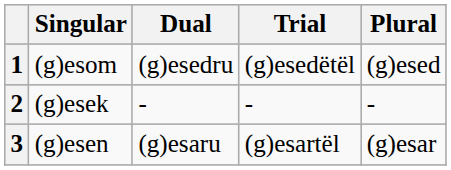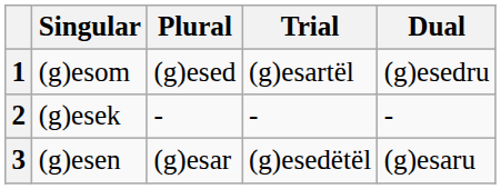 <table class="wikitable">
 <tr>
 <th></th>
 <th>Singular</th>
+<th>Plural</th>
+<th>Trial</th>
 <th>Dual</th>
-<th>Trial</th>
-<th>Plural</th>
 </tr>
 <tr>
 <th>1</th>
 <td>(g)esom</td>
+<td>(g)esed</td>
+<td>(g)esartël</td>
 <td>(g)esedru</td>
-<td>(g)esedëtël</td>
-<td>(g)esed</td>
 </tr>
 <tr>
 <th>2</th>
 <td>(g)esek</td>
 <td>-</td>
 <td>-</td>
 <td>-</td>
 </tr>
 <tr>
 <th>3</th>
 <td>(g)esen</td>
+<td>(g)esar</td>
+<td>(g)esedëtël</td>
 <td>(g)esaru</td>
-<td>(g)esartël</td>
-<td>(g)esar</td>
 </tr>
 </table>
